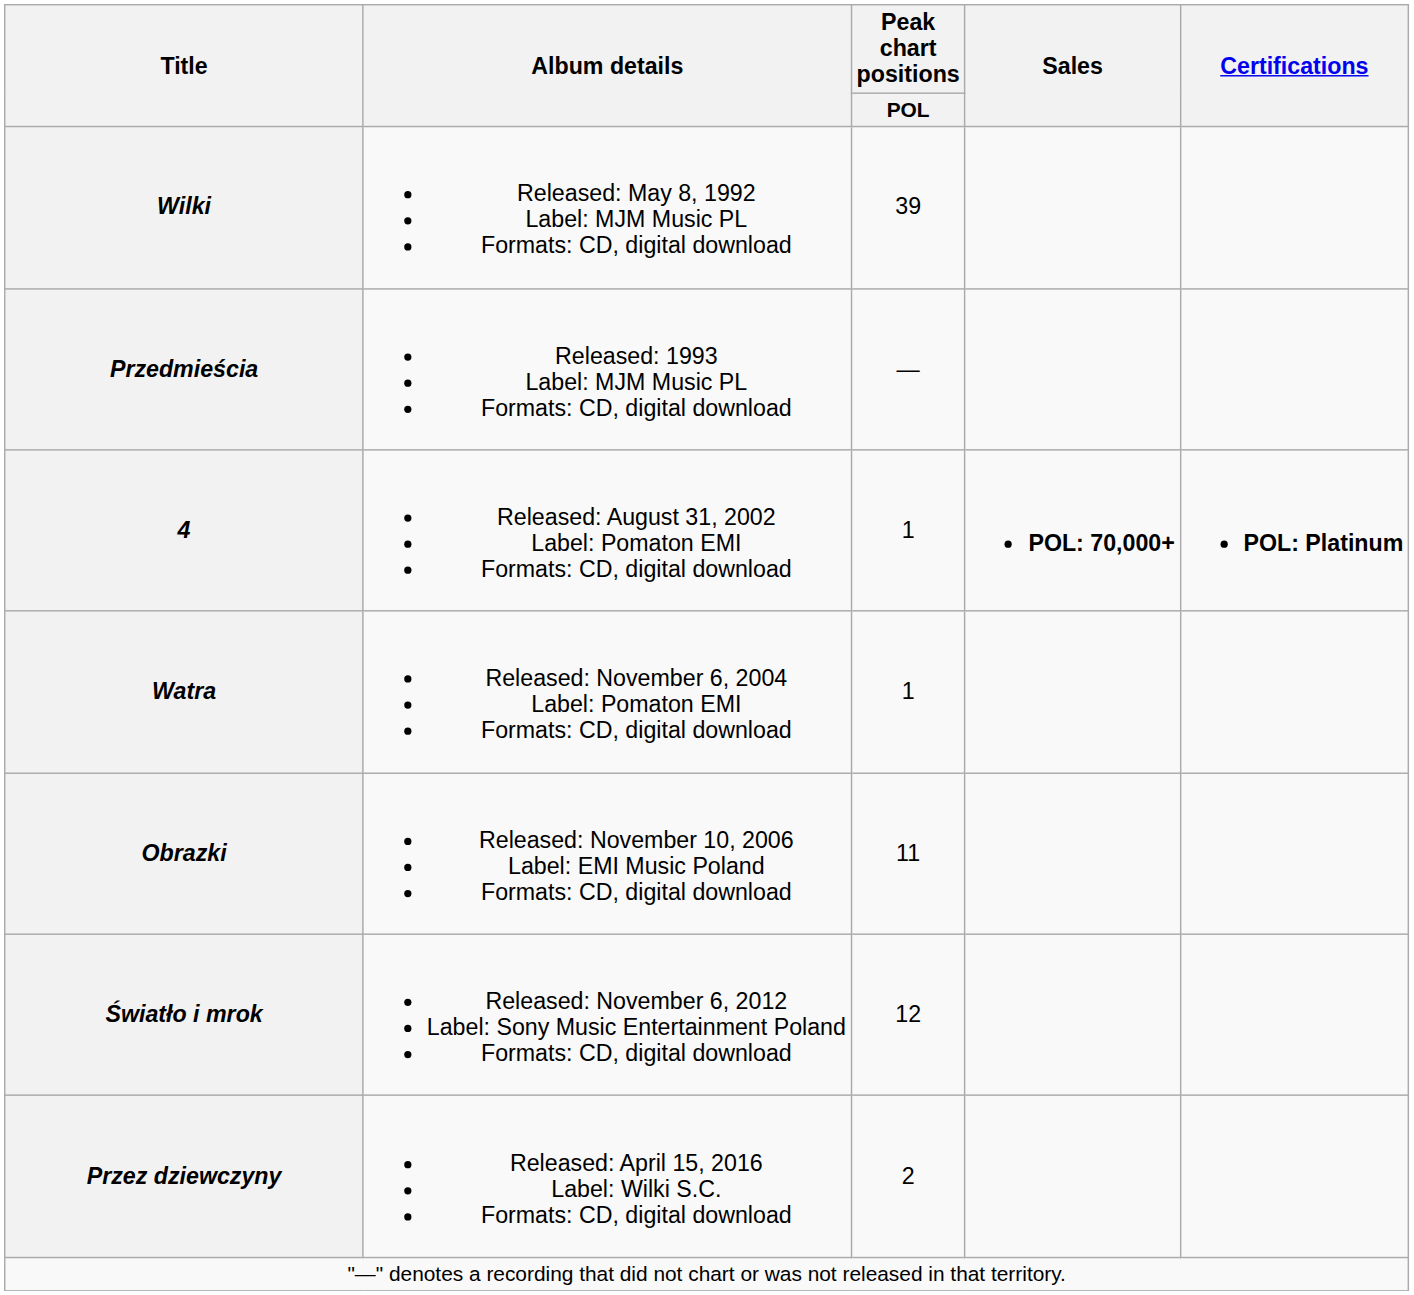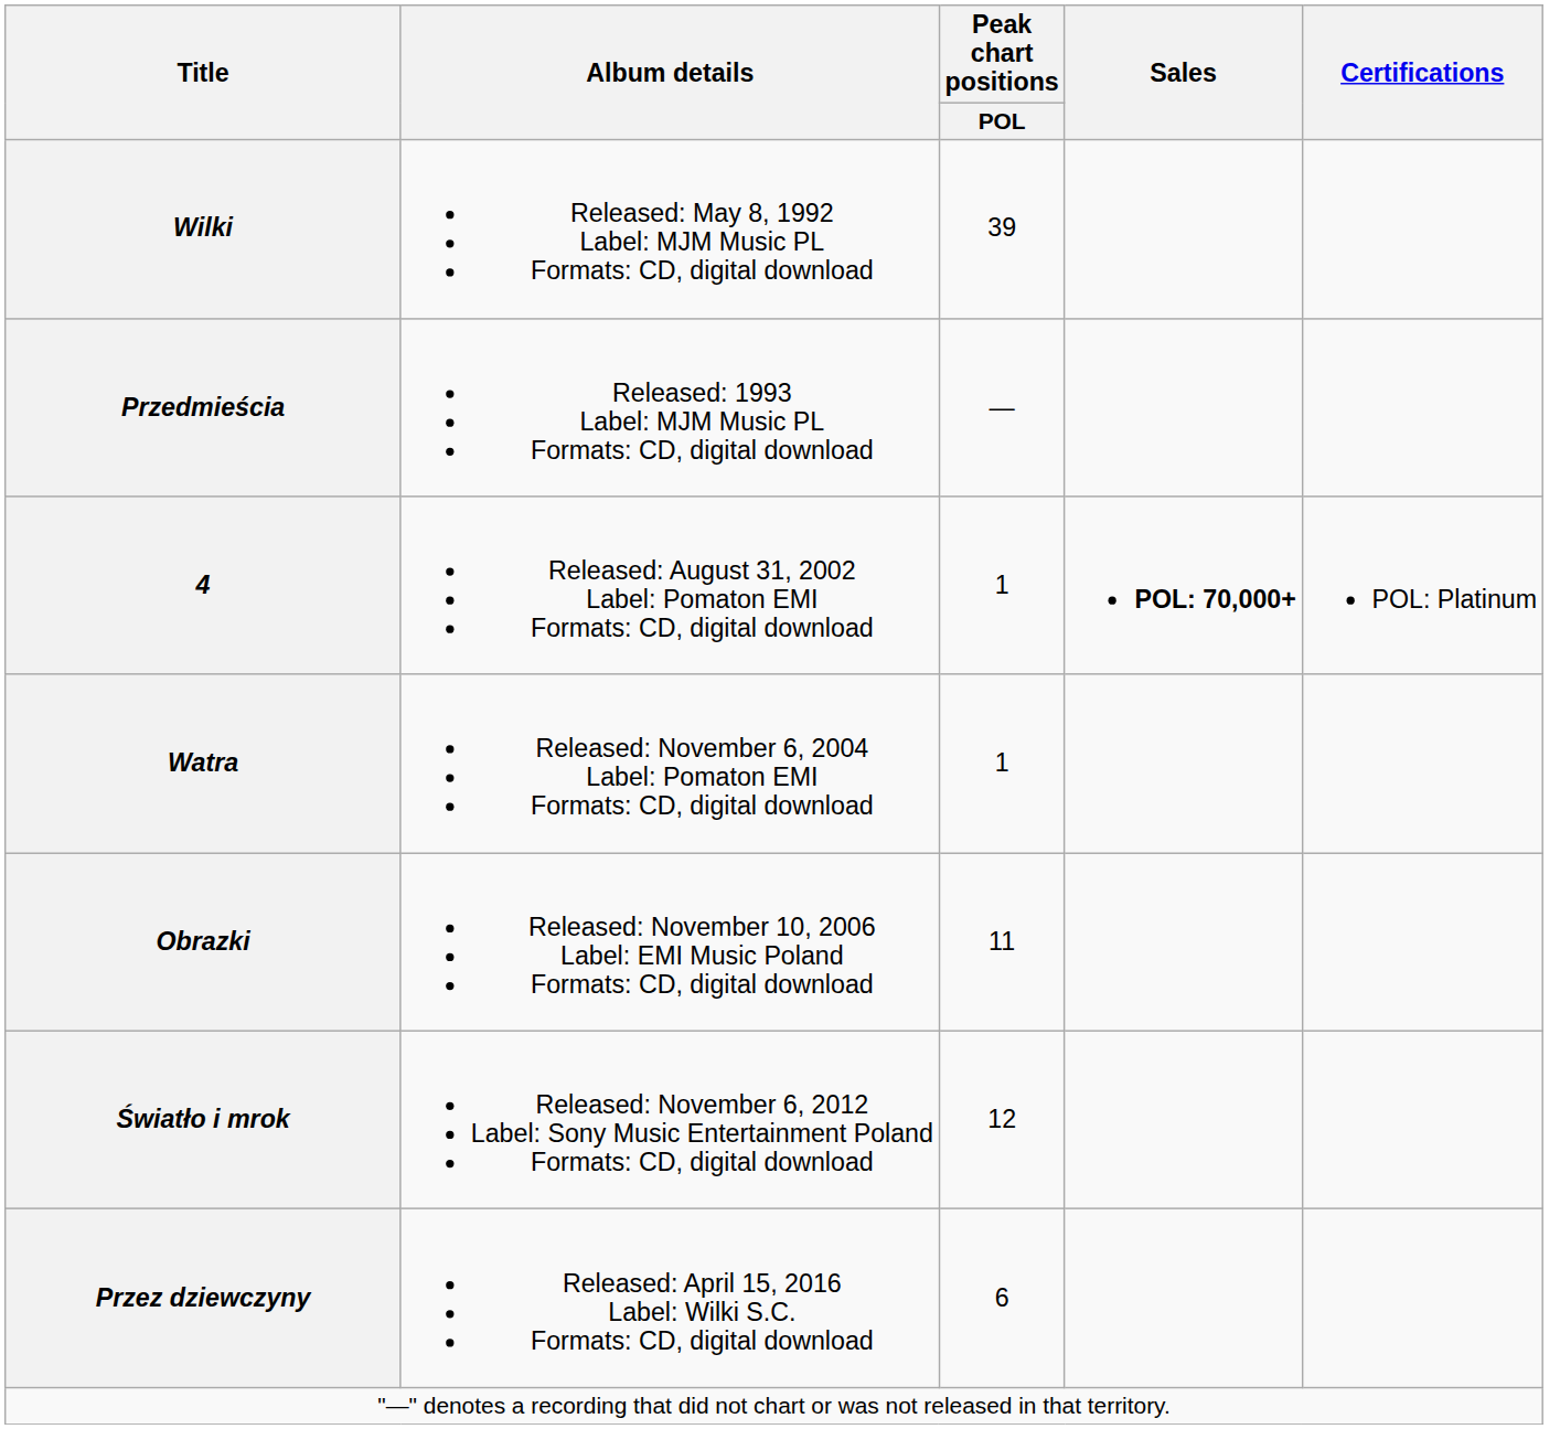 <table class="wikitable plainrowheaders" style="text-align:center;">
 <tr>
 <th scope="col" rowspan="2" style="width:15em;">Title</th>
 <th scope="col" rowspan="2">Album details</th>
 <th scope="col" colspan="1">Peak chart positions</th>
 <th scope="col" rowspan="2">Sales</th>
 <th scope="col" rowspan="2"><a href='#'>Certifications</a></th>
 </tr>
 <tr>
 <th scope="col" style="width:3em;font-size:90%;">POL<br></th>
 </tr>
 <tr>
 <th scope="row"><em>Wilki</em></th>
 <td><br><ul><li>Released: May 8, 1992</li><li>Label: MJM Music PL</li><li>Formats: CD, digital download</li></ul></td>
 <td>39</td>
 <td></td>
 <td></td>
 </tr>
 <tr>
 <th scope="row"><em>Przedmieścia</em></th>
 <td><br><ul><li>Released: 1993</li><li>Label: MJM Music PL</li><li>Formats: CD, digital download</li></ul></td>
 <td>—</td>
 <td></td>
 <td></td>
 </tr>
 <tr>
 <th scope="row"><em>4</em></th>
 <td><br><ul><li>Released: August 31, 2002</li><li>Label: Pomaton EMI</li><li>Formats: CD, digital download</li></ul></td>
 <td>1</td>
 <td><strong><br><ul><li>POL: 70,000+</li></ul></strong></td>
-<td><strong><br><ul><li>POL: Platinum</li></ul></strong></td>
+<td><br><ul><li>POL: Platinum</li></ul></td>
 </tr>
 <tr>
 <th scope="row"><em>Watra</em></th>
 <td><br><ul><li>Released: November 6, 2004</li><li>Label: Pomaton EMI</li><li>Formats: CD, digital download</li></ul></td>
 <td>1</td>
 <td></td>
 <td></td>
 </tr>
 <tr>
 <th scope="row"><em>Obrazki</em></th>
 <td><br><ul><li>Released: November 10, 2006</li><li>Label: EMI Music Poland</li><li>Formats: CD, digital download</li></ul></td>
 <td>11</td>
 <td></td>
 <td></td>
 </tr>
 <tr>
 <th scope="row"><em>Światło i mrok</em></th>
 <td><br><ul><li>Released: November 6, 2012</li><li>Label: Sony Music Entertainment Poland</li><li>Formats: CD, digital download</li></ul></td>
 <td>12</td>
 <td></td>
 <td></td>
 </tr>
 <tr>
 <th scope="row"><em>Przez dziewczyny</em></th>
 <td><br><ul><li>Released: April 15, 2016</li><li>Label: Wilki S.C.</li><li>Formats: CD, digital download</li></ul></td>
-<td>2</td>
+<td>6</td>
 <td></td>
 <td></td>
 </tr>
 <tr>
 <td colspan="20" style="font-size:90%">"—" denotes a recording that did not chart or was not released in that territory.</td>
 </tr>
 </table>
